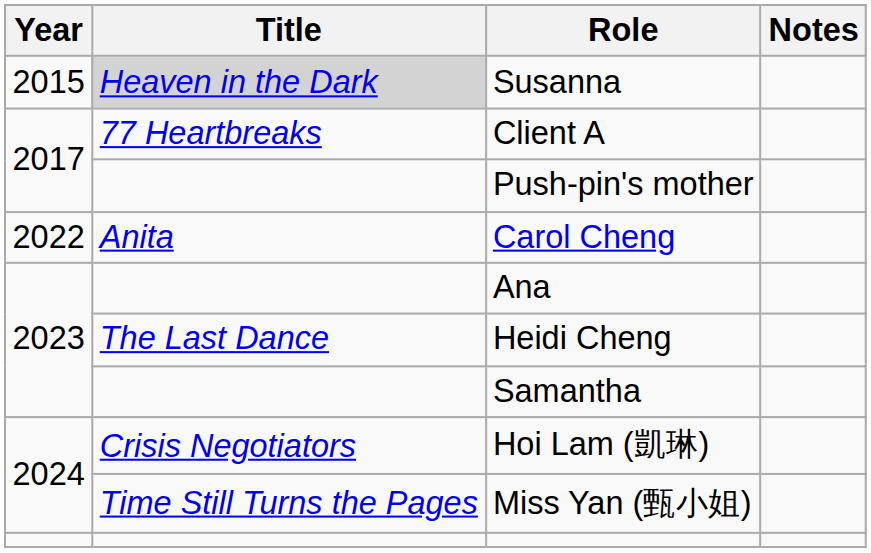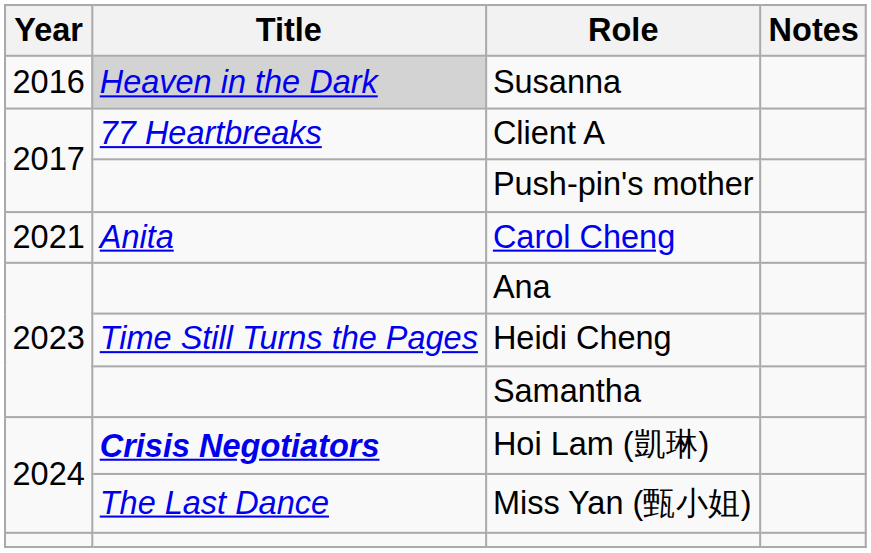 <table class="wikitable">
 <tr>
 <th>Year</th>
 <th>Title</th>
 <th>Role</th>
 <th>Notes</th>
 </tr>
 <tr>
-<td>2015</td>
+<td>2016</td>
 <td style="background: lightgrey;"><em><a href='#'>Heaven in the Dark</a></em></td>
 <td>Susanna</td>
 <td></td>
 </tr>
 <tr>
 <td rowspan="2">2017</td>
 <td><em><a href='#'>77 Heartbreaks</a></em></td>
 <td>Client A</td>
 <td></td>
 </tr>
 <tr>
 <td><em></em></td>
 <td>Push-pin's mother</td>
 <td></td>
 </tr>
 <tr>
-<td>2022</td>
+<td>2021</td>
 <td><em><a href='#'>Anita</a></em></td>
 <td><a href='#'>Carol Cheng</a></td>
 <td></td>
 </tr>
 <tr>
 <td rowspan="3">2023</td>
 <td><em></em></td>
 <td>Ana</td>
 <td></td>
 </tr>
 <tr>
-<td><em><a href='#'>The Last Dance</a></em></td>
+<td><em><a href='#'>Time Still Turns the Pages</a></em></td>
 <td>Heidi Cheng</td>
 <td></td>
 </tr>
 <tr>
 <td><em></em></td>
 <td>Samantha</td>
 <td></td>
 </tr>
 <tr>
 <td rowspan="2">2024</td>
-<td><em><a href='#'>Crisis Negotiators</a></em></td>
+<td><strong><em><a href='#'>Crisis Negotiators</a></em></strong></td>
 <td>Hoi Lam (凱琳)</td>
 <td></td>
 </tr>
 <tr>
-<td><em><a href='#'>Time Still Turns the Pages</a></em></td>
+<td><em><a href='#'>The Last Dance</a></em></td>
 <td>Miss Yan (甄小姐)</td>
 <td></td>
 </tr>
 <tr>
 <td></td>
 <td></td>
 <td></td>
 <td></td>
 </tr>
 </table>
